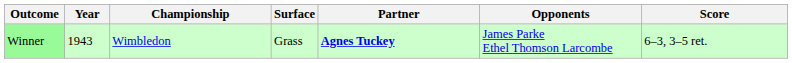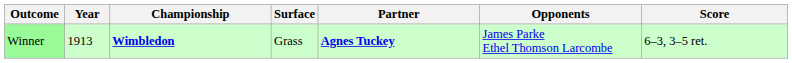 <table class="sortable wikitable">
 <tr>
 <th style="width:70px">Outcome</th>
 <th style="width:50px">Year</th>
 <th style="width:200px">Championship</th>
 <th style="width:50px">Surface</th>
 <th style="width:200px">Partner</th>
 <th style="width:200px">Opponents</th>
 <th style="width:180px" class="unsortable">Score</th>
 </tr>
 <tr style="background:#cfc;">
 <td style="background:#98fb98;">Winner</td>
-<td>1943</td>
-<td><a href='#'>Wimbledon</a></td>
+<td>1913</td>
+<td><strong><a href='#'>Wimbledon</a></strong></td>
 <td>Grass</td>
 <td><strong> <a href='#'>Agnes Tuckey</a></strong></td>
 <td> <a href='#'>James Parke</a> <br>  <a href='#'>Ethel Thomson Larcombe</a></td>
 <td>6–3, 3–5 ret.</td>
 </tr>
 </table>
